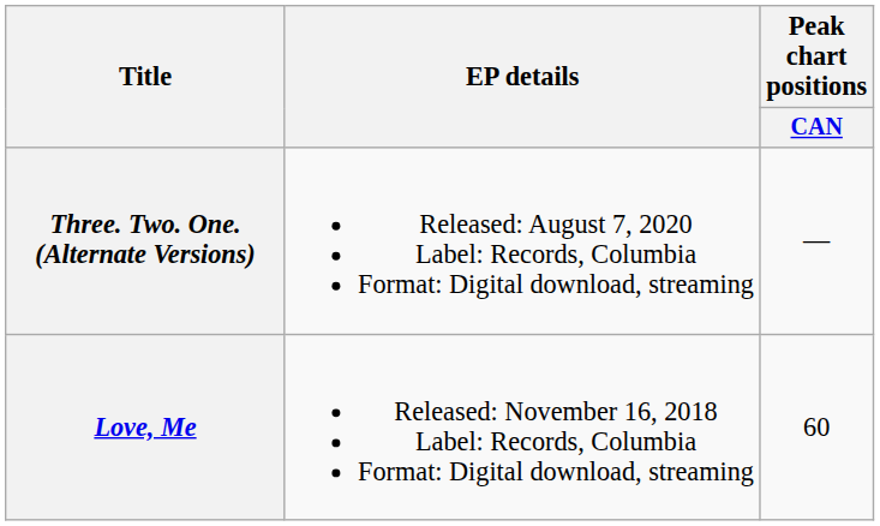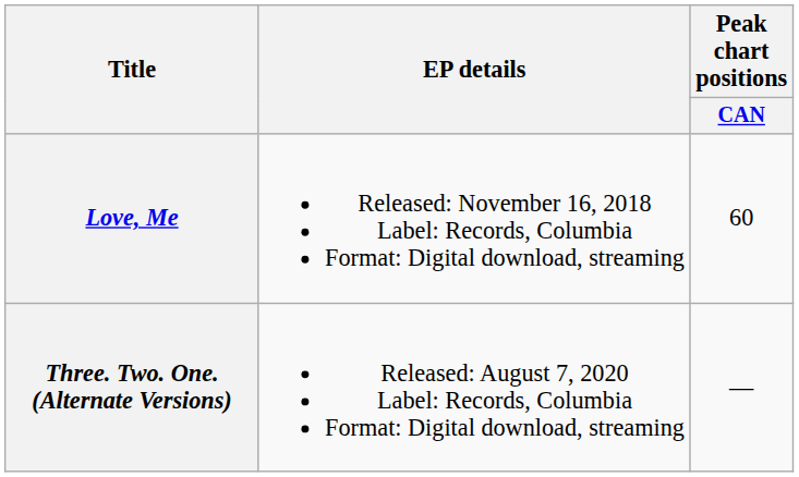 <table class="wikitable plainrowheaders" style="text-align:center;">
 <tr>
 <th scope="col" rowspan="2" style="width:10em;">Title</th>
 <th scope="col" rowspan="2" syle="width:19.5em;">EP details</th>
 <th scope="col" colspan="1">Peak chart positions</th>
 </tr>
 <tr>
 <th scope="col" style="width:2.5em;font-size:90%;"><a href='#'>CAN</a><br></th>
 </tr>
 <tr>
+<th scope="row"><em><a href='#'>Love, Me</a></em></th>
+<td><br><ul><li>Released: November 16, 2018</li><li>Label: Records, Columbia</li><li>Format: Digital download, streaming</li></ul></td>
+<td>60</td>
+</tr>
+<tr>
 <th scope="row"><em>Three. Two. One. (Alternate Versions)</em></th>
 <td><br><ul><li>Released: August 7, 2020</li><li>Label: Records, Columbia</li><li>Format: Digital download, streaming</li></ul></td>
 <td>—</td>
 </tr>
-<tr>
-<th scope="row"><em><a href='#'>Love, Me</a></em></th>
-<td><br><ul><li>Released: November 16, 2018</li><li>Label: Records, Columbia</li><li>Format: Digital download, streaming</li></ul></td>
-<td>60</td>
-</tr>
 </table>
